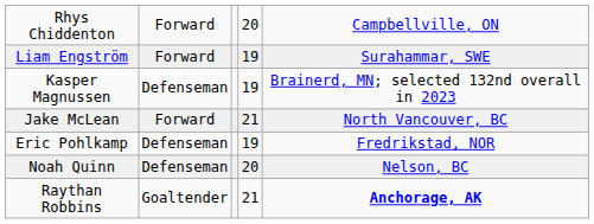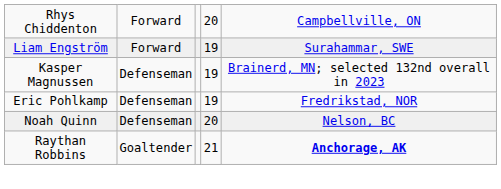 <table class="wikitable" width="60%">
 <tr align="center" bgcolor="">
 <td>Rhys Chiddenton</td>
 <td>Forward</td>
 <td></td>
 <td>20</td>
 <td><a href='#'>Campbellville, ON</a></td>
 </tr>
 <tr align="center" bgcolor="f0f0f0">
 <td><a href='#'>Liam Engström</a></td>
 <td>Forward</td>
 <td></td>
 <td>19</td>
 <td><a href='#'>Surahammar, SWE</a></td>
 </tr>
 <tr align="center" bgcolor="">
 <td>Kasper Magnussen</td>
 <td>Defenseman</td>
 <td></td>
 <td>19</td>
 <td><a href='#'>Brainerd, MN</a>; selected 132nd overall in <a href='#'>2023</a></td>
-</tr>
-<tr align="center" bgcolor="f0f0f0">
-<td>Jake McLean</td>
-<td>Forward</td>
-<td></td>
-<td>21</td>
-<td><a href='#'>North Vancouver, BC</a></td>
 </tr>
 <tr align="center" bgcolor="">
 <td>Eric Pohlkamp</td>
 <td>Defenseman</td>
 <td></td>
 <td>19</td>
 <td><a href='#'>Fredrikstad, NOR</a></td>
 </tr>
 <tr align="center" bgcolor="f0f0f0">
 <td>Noah Quinn</td>
 <td>Defenseman</td>
 <td></td>
 <td>20</td>
 <td><a href='#'>Nelson, BC</a></td>
 </tr>
 <tr align="center" bgcolor="">
 <td>Raythan Robbins</td>
 <td>Goaltender</td>
 <td></td>
 <td>21</td>
 <td><strong><a href='#'>Anchorage, AK</a></strong></td>
 </tr>
 </table>
